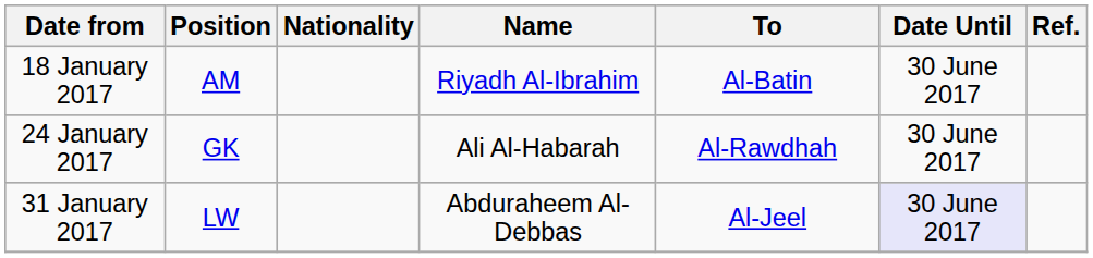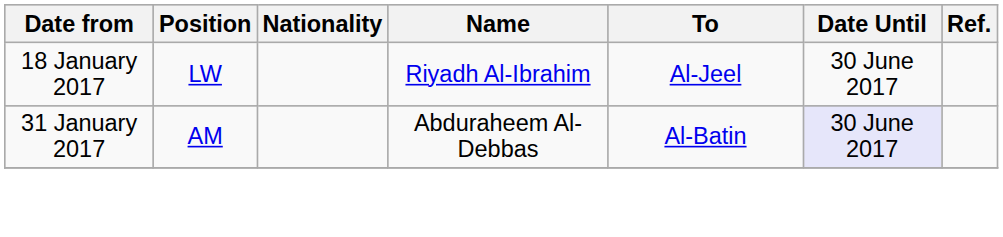 <table class="wikitable"  style="text-align:center; font-size:90%; ">
 <tr>
 <th style="background:FFFFFF; color:#000000; width:100px;">Date from</th>
 <th style="background:FFFFFF; color:#000000; width:50px;">Position</th>
 <th style="background:FFFFFF; color:#000000; width:50px;">Nationality</th>
 <th style="background:FFFFFF; color:#000000; width:150px;">Name</th>
 <th style="background:FFFFFF; color:#000000; width:150px;">To</th>
 <th style="background:FFFFFF; color:#000000; width:100px;">Date Until</th>
 <th style="background:FFFFFF; color:#000000; width:25px;">Ref.</th>
 </tr>
 <tr>
 <td>18 January 2017</td>
-<td><a href='#'>AM</a></td>
+<td><a href='#'>LW</a></td>
 <td></td>
 <td><a href='#'>Riyadh Al-Ibrahim</a></td>
-<td><a href='#'>Al-Batin</a></td>
-<td>30 June 2017</td>
-<td></td>
-</tr>
-<tr>
-<td>24 January 2017</td>
-<td><a href='#'>GK</a></td>
-<td></td>
-<td>Ali Al-Habarah</td>
-<td><a href='#'>Al-Rawdhah</a></td>
+<td><a href='#'>Al-Jeel</a></td>
 <td>30 June 2017</td>
 <td></td>
 </tr>
 <tr>
 <td>31 January 2017</td>
-<td><a href='#'>LW</a></td>
+<td><a href='#'>AM</a></td>
 <td></td>
 <td>Abduraheem Al-Debbas</td>
-<td><a href='#'>Al-Jeel</a></td>
+<td><a href='#'>Al-Batin</a></td>
 <td style="background: lavender;">30 June 2017</td>
 <td></td>
 </tr>
 <tr>
 </tr>
 </table>
